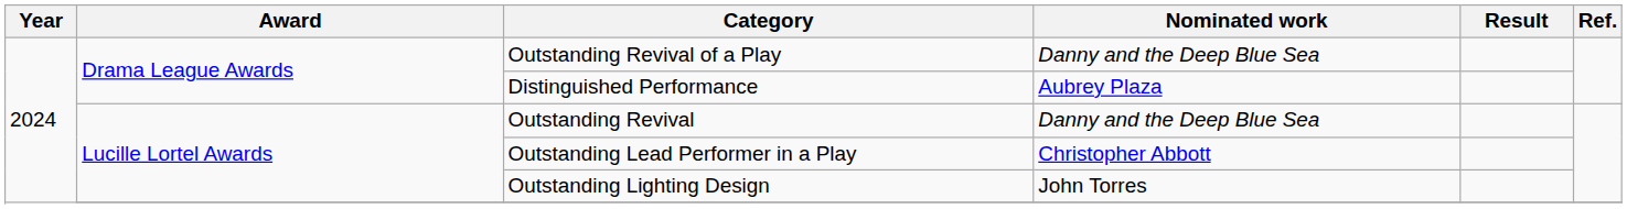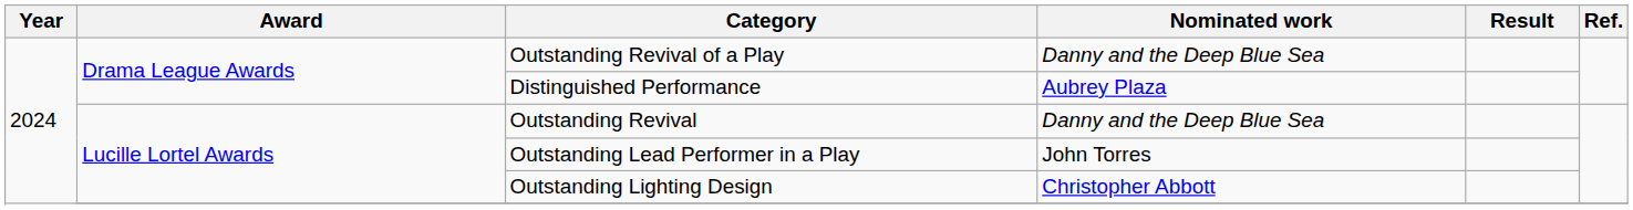 <table class=wikitable>
 <tr>
 <th scope="col" style="width:3em;">Year</th>
 <th scope="col" style="width:20em;">Award</th>
 <th scope="col" style="width:25em;">Category</th>
 <th scope="col" style="width:20em;">Nominated work</th>
 <th scope="col" style="width:5em;">Result</th>
 <th>Ref.</th>
 </tr>
 <tr>
 <td rowspan=6>2024</td>
 <td rowspan=2><a href='#'>Drama League Awards</a></td>
 <td>Outstanding Revival of a Play</td>
 <td><em>Danny and the Deep Blue Sea</em></td>
 <td></td>
 <td rowspan=2></td>
 </tr>
 <tr>
 <td>Distinguished Performance</td>
 <td><a href='#'>Aubrey Plaza</a></td>
 <td></td>
 </tr>
 <tr>
 <td rowspan=3><a href='#'>Lucille Lortel Awards</a></td>
 <td>Outstanding Revival</td>
 <td><em>Danny and the Deep Blue Sea</em></td>
 <td></td>
 <td rowspan=3></td>
 </tr>
 <tr>
 <td>Outstanding Lead Performer in a Play</td>
-<td><a href='#'>Christopher Abbott</a></td>
+<td>John Torres</td>
 <td></td>
 </tr>
 <tr>
 <td>Outstanding Lighting Design</td>
-<td>John Torres</td>
+<td><a href='#'>Christopher Abbott</a></td>
 <td></td>
 </tr>
 <tr>
 </tr>
 </table>
